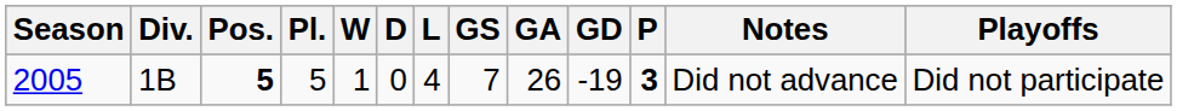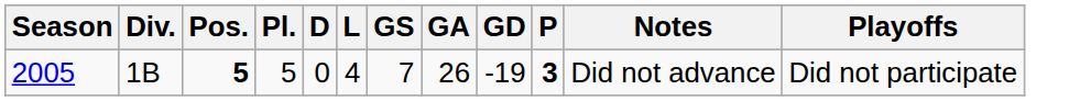 <table class="wikitable">
 <tr style="background:#efefef;">
 <th>Season</th>
 <th>Div.</th>
 <th>Pos.</th>
 <th>Pl.</th>
-<th>W</th>
 <th>D</th>
 <th>L</th>
 <th>GS</th>
 <th>GA</th>
 <th>GD</th>
 <th>P</th>
 <th>Notes</th>
 <th>Playoffs</th>
 </tr>
 <tr>
 <td><a href='#'>2005</a></td>
 <td>1B</td>
 <td align=right><strong>5</strong></td>
 <td align=right>5</td>
-<td align=right>1</td>
 <td align=right>0</td>
 <td align=right>4</td>
 <td align=right>7</td>
 <td align=right>26</td>
 <td align=right>-19</td>
 <td align=right><strong>3</strong></td>
 <td>Did not advance</td>
 <td>Did not participate</td>
 </tr>
 </table>
